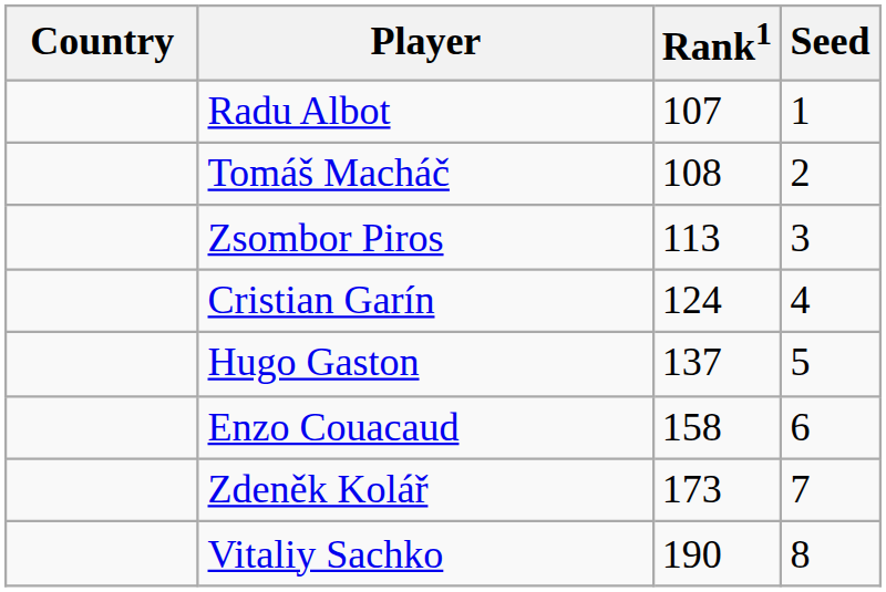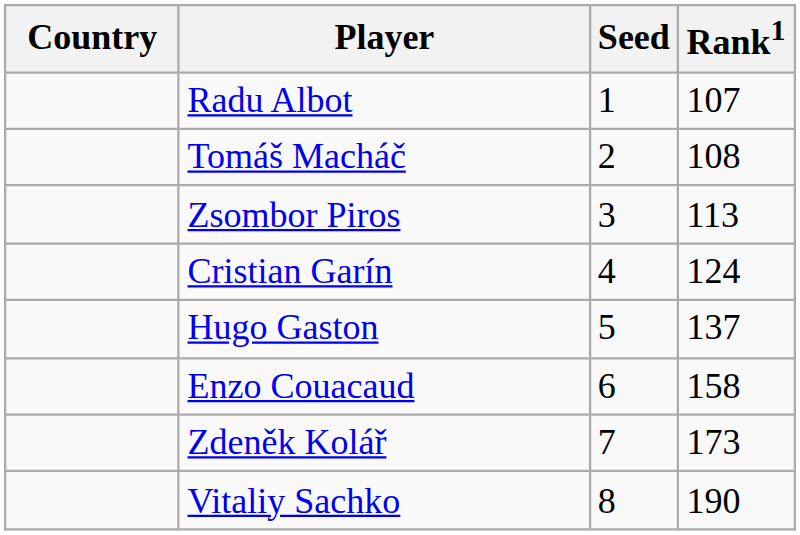 <table class="sortable wikitable">
 <tr>
 <th width="70">Country</th>
 <th width="175">Player</th>
+<th>Seed</th>
 <th>Rank<sup>1</sup></th>
-<th>Seed</th>
 </tr>
 <tr>
 <td></td>
 <td><a href='#'>Radu Albot</a></td>
+<td>1</td>
 <td>107</td>
-<td>1</td>
 </tr>
 <tr>
 <td></td>
 <td><a href='#'>Tomáš Macháč</a></td>
+<td>2</td>
 <td>108</td>
-<td>2</td>
 </tr>
 <tr>
 <td></td>
 <td><a href='#'>Zsombor Piros</a></td>
+<td>3</td>
 <td>113</td>
-<td>3</td>
 </tr>
 <tr>
 <td></td>
 <td><a href='#'>Cristian Garín</a></td>
+<td>4</td>
 <td>124</td>
-<td>4</td>
 </tr>
 <tr>
 <td></td>
 <td><a href='#'>Hugo Gaston</a></td>
+<td>5</td>
 <td>137</td>
-<td>5</td>
 </tr>
 <tr>
 <td></td>
 <td><a href='#'>Enzo Couacaud</a></td>
+<td>6</td>
 <td>158</td>
-<td>6</td>
 </tr>
 <tr>
 <td></td>
 <td><a href='#'>Zdeněk Kolář</a></td>
+<td>7</td>
 <td>173</td>
-<td>7</td>
 </tr>
 <tr>
 <td></td>
 <td><a href='#'>Vitaliy Sachko</a></td>
+<td>8</td>
 <td>190</td>
-<td>8</td>
 </tr>
 </table>
